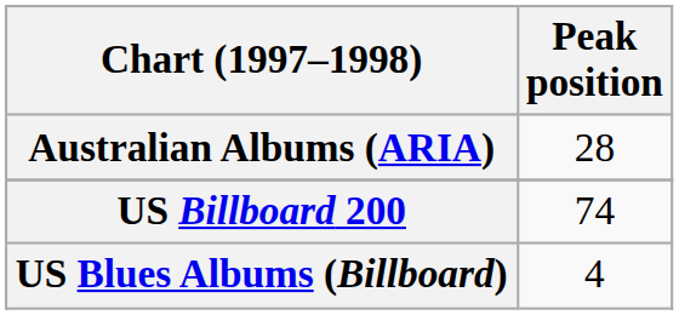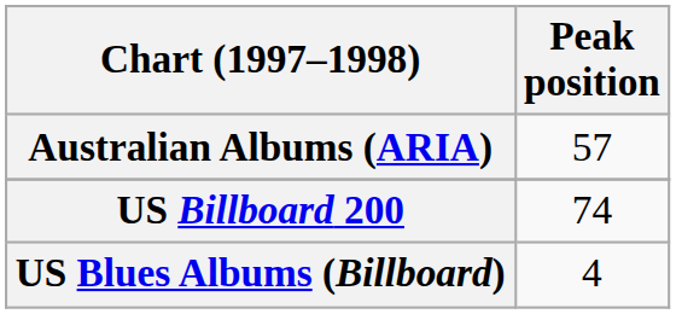 <table class="wikitable sortable plainrowheaders">
 <tr>
 <th>Chart (1997–1998)</th>
 <th>Peak<br>position</th>
 </tr>
 <tr>
 <th scope="row">Australian Albums (<a href='#'>ARIA</a>)</th>
-<td align="center">28</td>
+<td align="center">57</td>
 </tr>
 <tr>
 </tr>
 <tr>
 <th scope="row">US <a href='#'><em>Billboard</em> 200</a></th>
 <td align="center">74</td>
 </tr>
 <tr>
 <th scope="row">US <a href='#'>Blues Albums</a> (<em>Billboard</em>)</th>
 <td align="center">4</td>
 </tr>
 </table>
